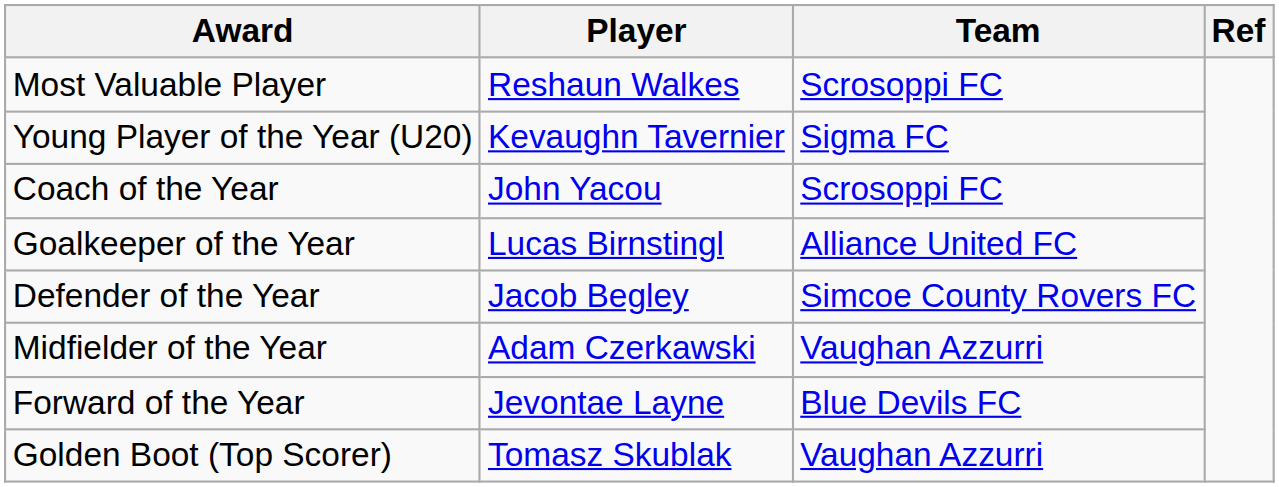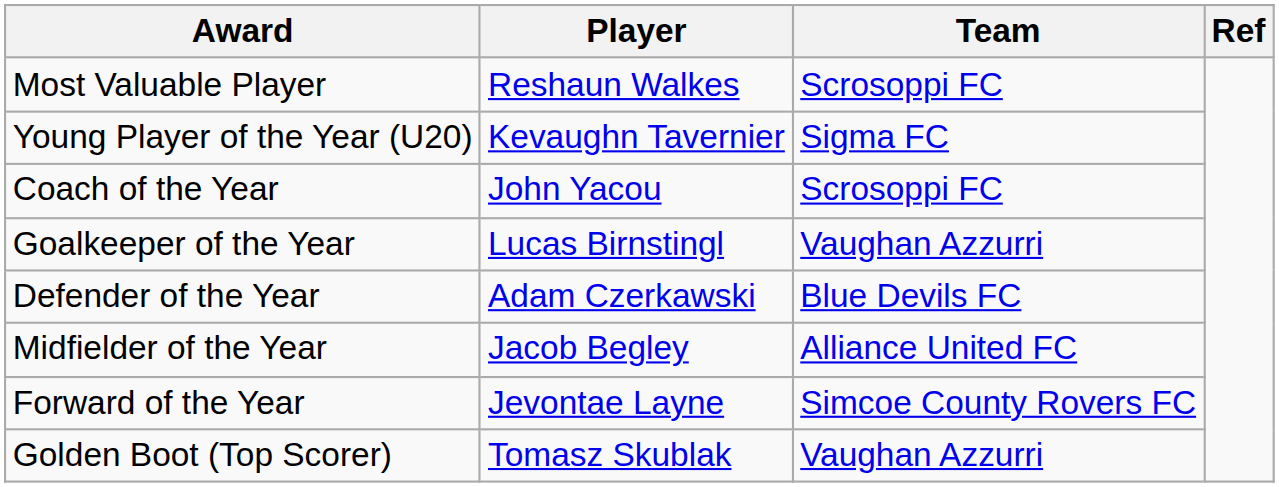 <table class="wikitable">
 <tr>
 <th>Award</th>
 <th>Player</th>
 <th>Team</th>
 <th>Ref</th>
 </tr>
 <tr>
 <td>Most Valuable Player</td>
 <td><a href='#'>Reshaun Walkes</a></td>
 <td><a href='#'>Scrosoppi FC</a></td>
 <td rowspan=8></td>
 </tr>
 <tr>
 <td>Young Player of the Year (U20)</td>
 <td><a href='#'>Kevaughn Tavernier</a></td>
 <td><a href='#'>Sigma FC</a></td>
 </tr>
 <tr>
 <td>Coach of the Year</td>
 <td><a href='#'>John Yacou</a></td>
 <td><a href='#'>Scrosoppi FC</a></td>
 </tr>
 <tr>
 <td>Goalkeeper of the Year</td>
 <td><a href='#'>Lucas Birnstingl</a></td>
-<td><a href='#'>Alliance United FC</a></td>
+<td><a href='#'>Vaughan Azzurri</a></td>
 </tr>
 <tr>
 <td>Defender of the Year</td>
-<td><a href='#'>Jacob Begley</a></td>
-<td><a href='#'>Simcoe County Rovers FC</a></td>
+<td><a href='#'>Adam Czerkawski</a></td>
+<td><a href='#'>Blue Devils FC</a></td>
 </tr>
 <tr>
 <td>Midfielder of the Year</td>
-<td><a href='#'>Adam Czerkawski</a></td>
-<td><a href='#'>Vaughan Azzurri</a></td>
+<td><a href='#'>Jacob Begley</a></td>
+<td><a href='#'>Alliance United FC</a></td>
 </tr>
 <tr>
 <td>Forward of the Year</td>
 <td><a href='#'>Jevontae Layne</a></td>
-<td><a href='#'>Blue Devils FC</a></td>
+<td><a href='#'>Simcoe County Rovers FC</a></td>
 </tr>
 <tr>
 <td>Golden Boot (Top Scorer)</td>
 <td><a href='#'>Tomasz Skublak</a></td>
 <td><a href='#'>Vaughan Azzurri</a></td>
 </tr>
 </table>
